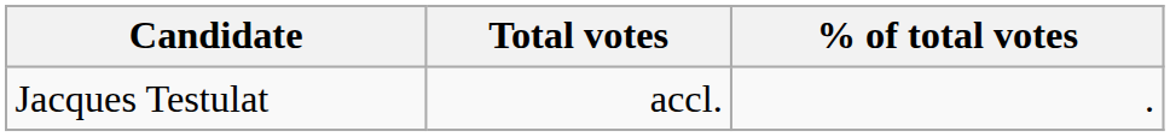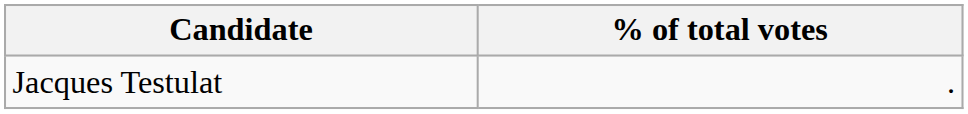 <table style="width:475px;" class="wikitable">
 <tr bgcolor="#EEEEEE">
 <th align="left">Candidate</th>
-<th align="right">Total votes</th>
 <th align="right">% of total votes</th>
 </tr>
 <tr>
 <td align="left">Jacques Testulat</td>
-<td align="right">accl.</td>
 <td align="right">.</td>
 </tr>
 </table>
